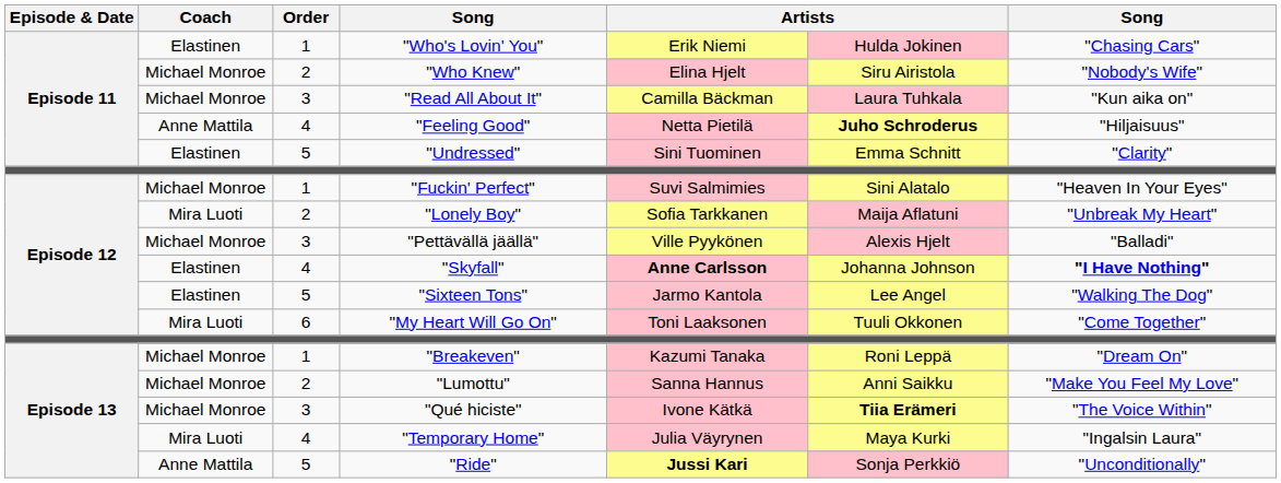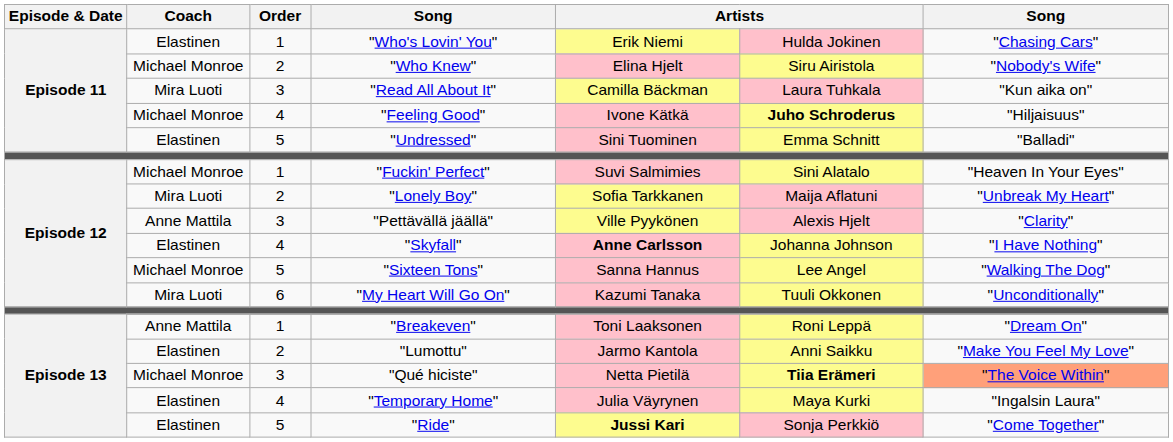 <table class="wikitable" style="text-align: center; width:95%;">
 <tr>
 <th style="width:10%;">Episode & Date</th>
 <th style="width:10%;">Coach</th>
 <th style="width:05%;">Order</th>
 <th style="width:20%;">Song</th>
 <th colspan=2 style="width:30%;">Artists</th>
 <th style="width:20%;">Song</th>
 </tr>
 <tr>
 <th rowspan=5>Episode 11<br></th>
 <td>Elastinen</td>
 <td>1</td>
 <td>"<a href='#'>Who's Lovin' You</a>"</td>
 <td style="width:15%; background:#fdfc8f;">Erik Niemi</td>
 <td style="width:15%; background:pink;">Hulda Jokinen</td>
 <td>"<a href='#'>Chasing Cars</a>"</td>
 </tr>
 <tr>
 <td>Michael Monroe</td>
 <td>2</td>
 <td>"<a href='#'>Who Knew</a>"</td>
 <td style="background:pink;">Elina Hjelt</td>
 <td style="background:#fdfc8f;">Siru Airistola</td>
 <td>"<a href='#'>Nobody's Wife</a>"</td>
 </tr>
 <tr>
-<td>Michael Monroe</td>
+<td>Mira Luoti</td>
 <td>3</td>
 <td>"<a href='#'>Read All About It</a>"</td>
 <td style="background:#fdfc8f;">Camilla Bäckman</td>
 <td style="background:pink;">Laura Tuhkala</td>
 <td>"Kun aika on"</td>
 </tr>
 <tr>
-<td>Anne Mattila</td>
+<td>Michael Monroe</td>
 <td>4</td>
 <td>"<a href='#'>Feeling Good</a>"</td>
-<td style="background:pink;">Netta Pietilä</td>
+<td style="width:15%; background:pink;">Ivone Kätkä</td>
 <td style="background:#fdfc8f;"><strong>Juho Schroderus</strong></td>
 <td>"Hiljaisuus"</td>
 </tr>
 <tr>
 <td>Elastinen</td>
 <td>5</td>
 <td>"<a href='#'>Undressed</a>"</td>
 <td style="background:pink;">Sini Tuominen</td>
 <td style="background:#fdfc8f;">Emma Schnitt</td>
-<td>"<a href='#'>Clarity</a>"</td>
+<td>"Balladi"</td>
 </tr>
 <tr>
 <td colspan=7 style="background:#555;"></td>
 </tr>
 <tr>
 <th rowspan=6>Episode 12<br></th>
 <td>Michael Monroe</td>
 <td>1</td>
 <td>"<a href='#'>Fuckin' Perfect</a>"</td>
 <td style="width:15%; background:pink;">Suvi Salmimies</td>
 <td style="width:15%; background:#fdfc8f;">Sini Alatalo</td>
 <td>"Heaven In Your Eyes"</td>
 </tr>
 <tr>
 <td>Mira Luoti</td>
 <td>2</td>
 <td>"<a href='#'>Lonely Boy</a>"</td>
 <td style="width:15%; background:#fdfc8f;">Sofia Tarkkanen</td>
 <td style="width:15%; background:pink;">Maija Aflatuni</td>
 <td>"<a href='#'>Unbreak My Heart</a>"</td>
 </tr>
 <tr>
-<td>Michael Monroe</td>
+<td>Anne Mattila</td>
 <td>3</td>
 <td>"Pettävällä jäällä"</td>
 <td style="width:15%; background:#fdfc8f;">Ville Pyykönen</td>
 <td style="width:15%; background:pink;">Alexis Hjelt</td>
-<td>"Balladi"</td>
+<td>"<a href='#'>Clarity</a>"</td>
 </tr>
 <tr>
 <td>Elastinen</td>
 <td>4</td>
 <td>"<a href='#'>Skyfall</a>"</td>
 <td style="width:15%; background:pink;"><strong>Anne Carlsson</strong></td>
 <td style="width:15%; background:#fdfc8f;">Johanna Johnson</td>
-<td><strong>"<a href='#'>I Have Nothing</a>"</strong></td>
+<td>"<a href='#'>I Have Nothing</a>"</td>
 </tr>
 <tr>
-<td>Elastinen</td>
+<td>Michael Monroe</td>
 <td>5</td>
 <td>"<a href='#'>Sixteen Tons</a>"</td>
-<td style="width:15%; background:pink;">Jarmo Kantola</td>
+<td style="width:15%; background:pink;">Sanna Hannus</td>
 <td style="width:15%; background:#fdfc8f;">Lee Angel</td>
 <td>"<a href='#'>Walking The Dog</a>"</td>
 </tr>
 <tr>
 <td>Mira Luoti</td>
 <td>6</td>
 <td>"<a href='#'>My Heart Will Go On</a>"</td>
-<td style="width:15%; background:pink;">Toni Laaksonen</td>
+<td style="width:15%; background:pink;">Kazumi Tanaka</td>
 <td style="width:15%; background:#fdfc8f;">Tuuli Okkonen</td>
-<td>"<a href='#'>Come Together</a>"</td>
+<td>"<a href='#'>Unconditionally</a>"</td>
 </tr>
 <tr>
 <td colspan=7 style="background:#555;"></td>
 </tr>
 <tr>
 <th rowspan=6>Episode 13<br></th>
 </tr>
 <tr>
-<td>Michael Monroe</td>
+<td>Anne Mattila</td>
 <td>1</td>
 <td>"<a href='#'>Breakeven</a>"</td>
-<td style="width:15%; background:pink;">Kazumi Tanaka</td>
+<td style="width:15%; background:pink;">Toni Laaksonen</td>
 <td style="width:15%; background:#fdfc8f;">Roni Leppä</td>
 <td>"<a href='#'>Dream On</a>"</td>
 </tr>
 <tr>
-<td>Michael Monroe</td>
+<td>Elastinen</td>
 <td>2</td>
 <td>"Lumottu"</td>
-<td style="width:15%; background:pink;">Sanna Hannus</td>
+<td style="width:15%; background:pink;">Jarmo Kantola</td>
 <td style="width:15%; background:#fdfc8f;">Anni Saikku</td>
 <td>"<a href='#'>Make You Feel My Love</a>"</td>
 </tr>
 <tr>
 <td>Michael Monroe</td>
 <td>3</td>
 <td>"Qué hiciste"</td>
-<td style="width:15%; background:pink;">Ivone Kätkä</td>
+<td style="background:pink;">Netta Pietilä</td>
 <td style="width:15%; background:#fdfc8f;"><strong>Tiia Erämeri</strong></td>
-<td>"<a href='#'>The Voice Within</a>"</td>
+<td style="background: lightsalmon;">"<a href='#'>The Voice Within</a>"</td>
 </tr>
 <tr>
-<td>Mira Luoti</td>
+<td>Elastinen</td>
 <td>4</td>
 <td>"<a href='#'>Temporary Home</a>"</td>
 <td style="width:15%; background:pink;">Julia Väyrynen</td>
 <td style="width:15%; background:#fdfc8f;">Maya Kurki</td>
 <td>"Ingalsin Laura"</td>
 </tr>
 <tr>
-<td>Anne Mattila</td>
+<td>Elastinen</td>
 <td>5</td>
 <td>"<a href='#'>Ride</a>"</td>
 <td style="width:15%; background:#fdfc8f;"><strong>Jussi Kari</strong></td>
 <td style="width:15%; background:pink;">Sonja Perkkiö</td>
-<td>"<a href='#'>Unconditionally</a>"</td>
+<td>"<a href='#'>Come Together</a>"</td>
 </tr>
 </table>
